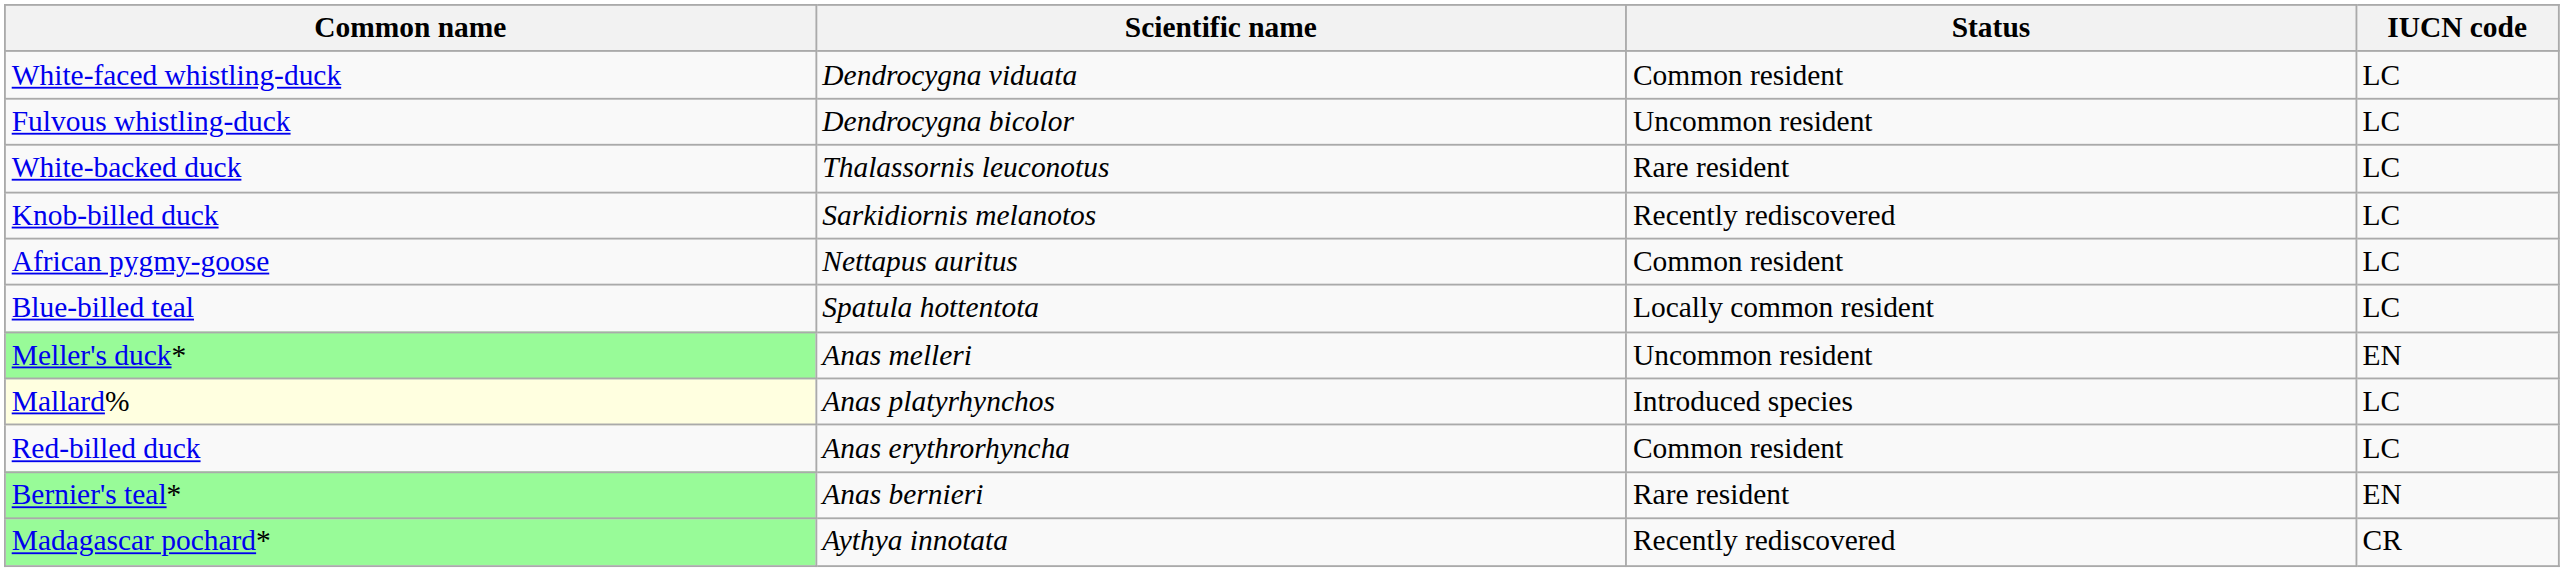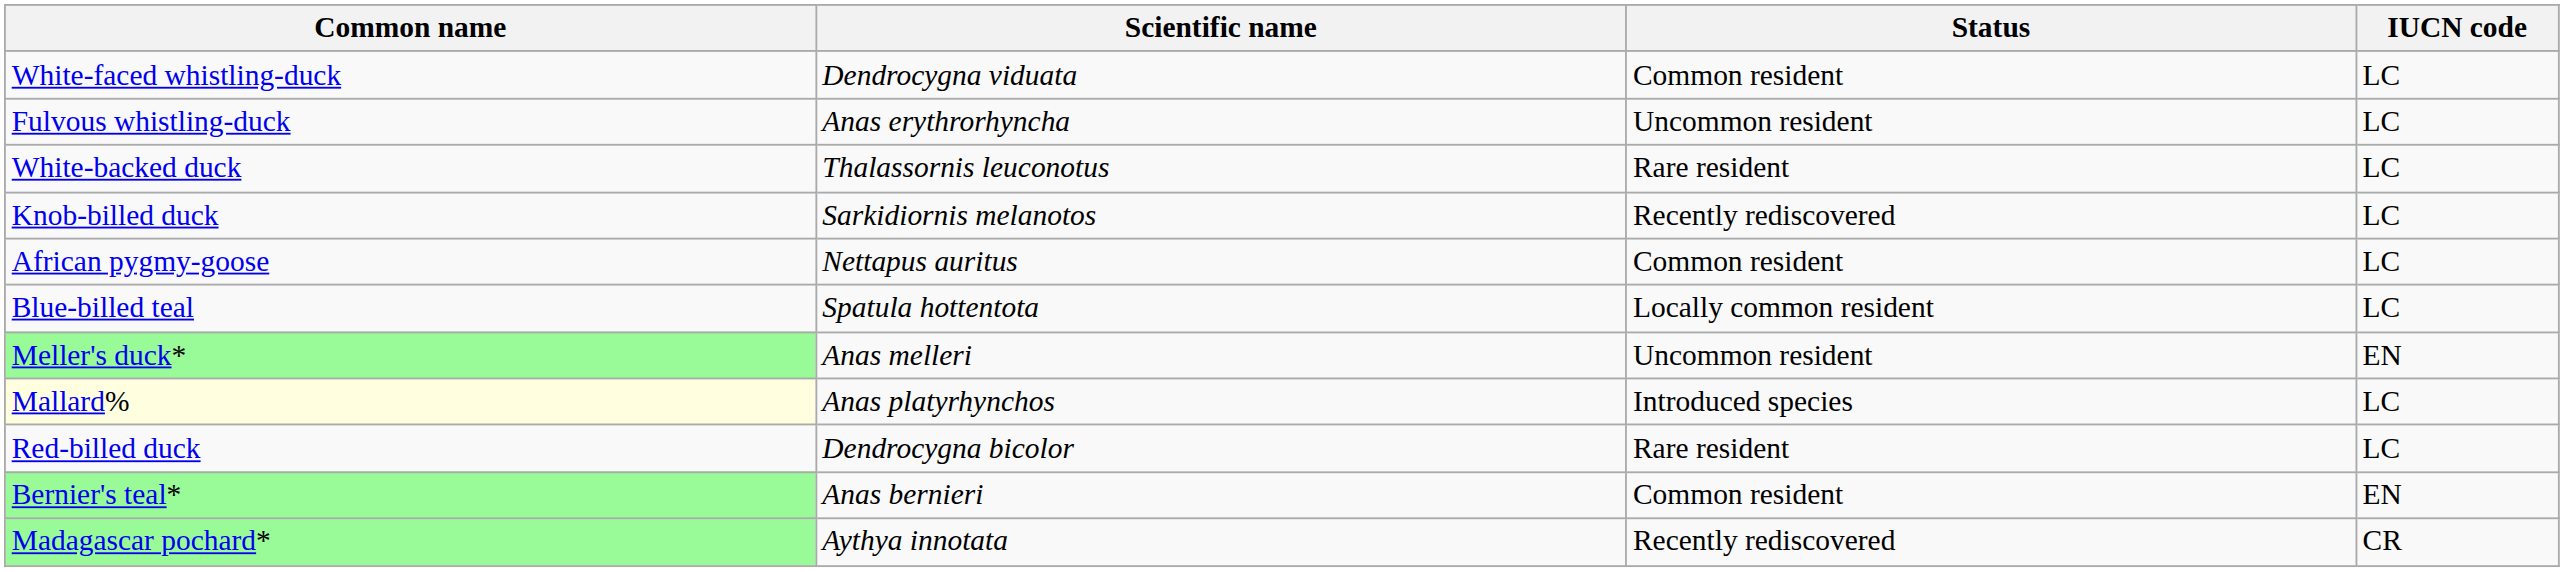 <table width=70% class="wikitable sortable">
 <tr>
 <th width=20%>Common name</th>
 <th width=20%>Scientific name</th>
 <th width=18%>Status</th>
 <th width=5%>IUCN code</th>
 </tr>
 <tr>
 <td><a href='#'>White-faced whistling-duck</a></td>
 <td><em>Dendrocygna viduata</em></td>
 <td>Common resident</td>
 <td>LC</td>
 </tr>
 <tr>
 <td><a href='#'>Fulvous whistling-duck</a></td>
-<td><em>Dendrocygna bicolor</em></td>
+<td><em>Anas erythrorhyncha</em></td>
 <td>Uncommon resident</td>
 <td>LC</td>
 </tr>
 <tr>
 <td><a href='#'>White-backed duck</a></td>
 <td><em>Thalassornis leuconotus</em></td>
 <td>Rare resident</td>
 <td>LC</td>
 </tr>
 <tr>
 <td><a href='#'>Knob-billed duck</a></td>
 <td><em>Sarkidiornis melanotos</em></td>
 <td>Recently rediscovered</td>
 <td>LC</td>
 </tr>
 <tr>
 <td><a href='#'>African pygmy-goose</a></td>
 <td><em>Nettapus auritus</em></td>
 <td>Common resident</td>
 <td>LC</td>
 </tr>
 <tr>
 <td><a href='#'>Blue-billed teal</a></td>
 <td><em>Spatula hottentota</em></td>
 <td>Locally common resident</td>
 <td>LC</td>
 </tr>
 <tr>
 <td style="background:palegreen; color:black"><a href='#'>Meller's duck</a>*</td>
 <td><em>Anas melleri</em></td>
 <td>Uncommon resident</td>
 <td>EN</td>
 </tr>
 <tr>
 <td style="background:lightyellow; color:black"><a href='#'>Mallard</a>%</td>
 <td><em>Anas platyrhynchos</em></td>
 <td>Introduced species</td>
 <td>LC</td>
 </tr>
 <tr>
 <td><a href='#'>Red-billed duck</a></td>
-<td><em>Anas erythrorhyncha</em></td>
-<td>Common resident</td>
+<td><em>Dendrocygna bicolor</em></td>
+<td>Rare resident</td>
 <td>LC</td>
 </tr>
 <tr>
 <td style="background:palegreen; color:black"><a href='#'>Bernier's teal</a>*</td>
 <td><em>Anas bernieri</em></td>
-<td>Rare resident</td>
+<td>Common resident</td>
 <td>EN</td>
 </tr>
 <tr>
 <td style="background:palegreen; color:black"><a href='#'>Madagascar pochard</a>*</td>
 <td><em>Aythya innotata</em></td>
 <td>Recently rediscovered</td>
 <td>CR</td>
 </tr>
 </table>
